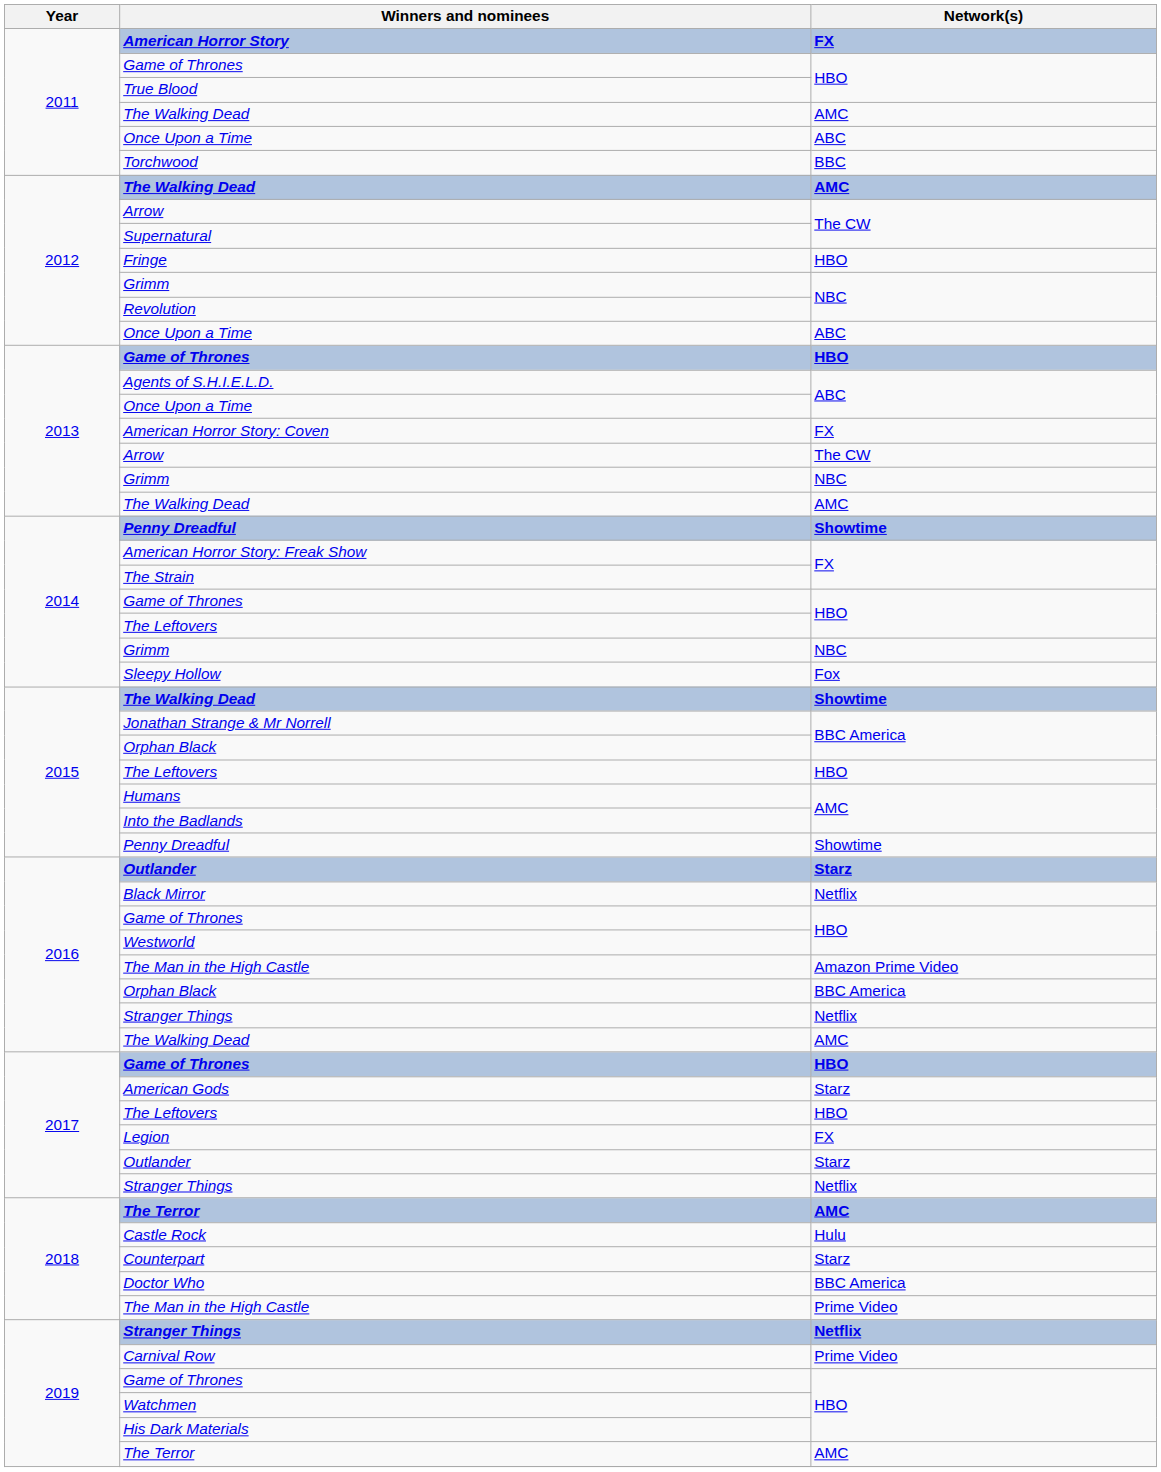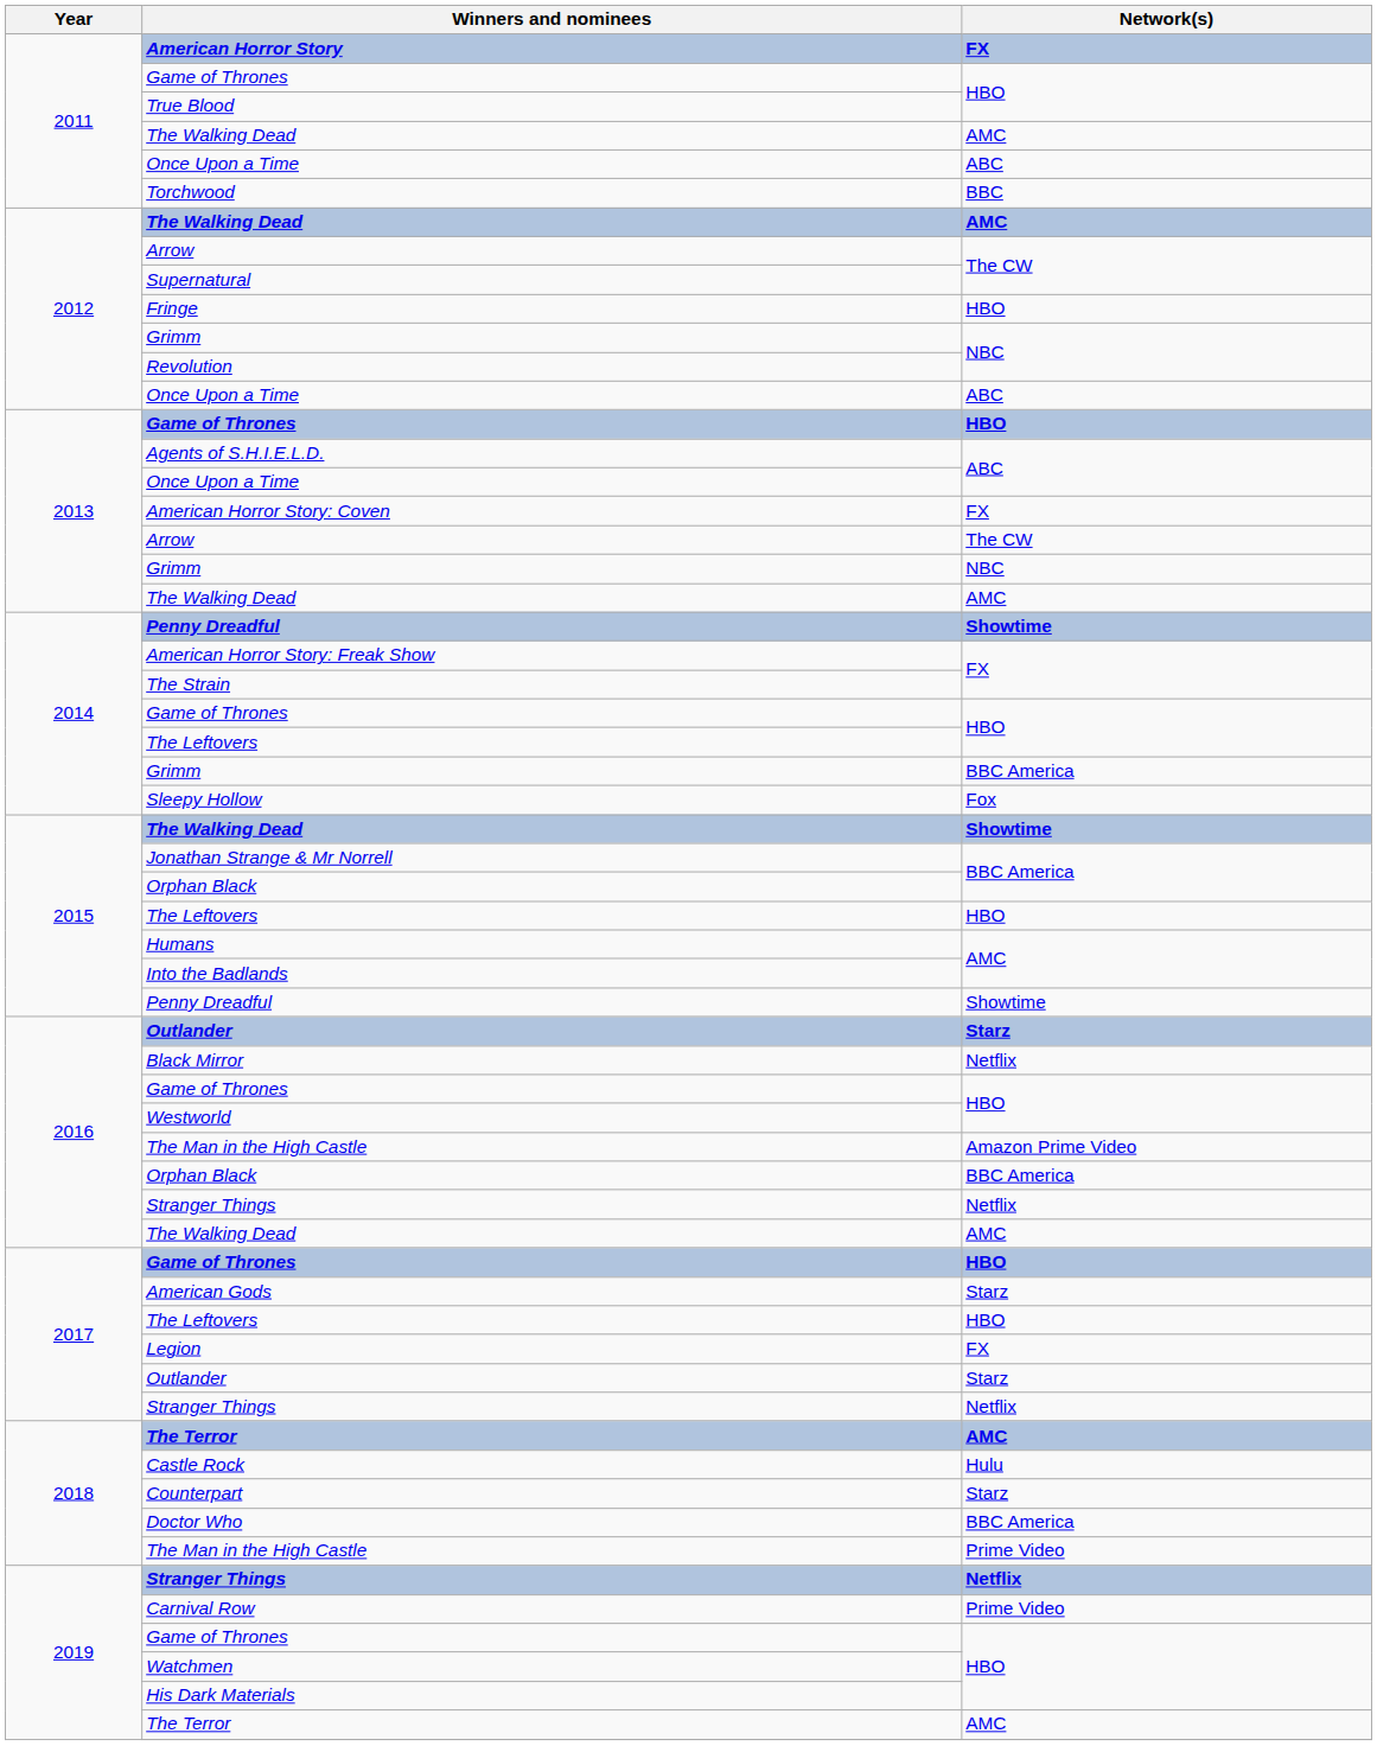 <table class="wikitable" width="95%" cellpadding="5">
 <tr>
 <th width="10%">Year</th>
 <th width="60%">Winners and nominees</th>
 <th width="30%">Network(s)</th>
 </tr>
 <tr>
 <td rowspan="6" style="text-align:center;"><a href='#'>2011</a><br></td>
 <td style="background:#B0C4DE;"><strong><em><a href='#'>American Horror Story</a></em></strong></td>
 <td style="background:#B0C4DE;"><strong><a href='#'>FX</a></strong></td>
 </tr>
 <tr>
 <td><em><a href='#'>Game of Thrones</a></em></td>
 <td rowspan="2"><a href='#'>HBO</a></td>
 </tr>
 <tr>
 <td><em><a href='#'>True Blood</a></em></td>
 </tr>
 <tr>
 <td><em><a href='#'>The Walking Dead</a></em></td>
 <td><a href='#'>AMC</a></td>
 </tr>
 <tr>
 <td><em><a href='#'>Once Upon a Time</a></em></td>
 <td><a href='#'>ABC</a></td>
 </tr>
 <tr>
 <td><em><a href='#'>Torchwood</a></em></td>
 <td><a href='#'>BBC</a></td>
 </tr>
 <tr>
 <td rowspan="7" style="text-align:center;"><a href='#'>2012</a><br></td>
 <td style="background:#B0C4DE;"><strong><em><a href='#'>The Walking Dead</a></em></strong></td>
 <td style="background:#B0C4DE;"><strong><a href='#'>AMC</a></strong></td>
 </tr>
 <tr>
 <td><em><a href='#'>Arrow</a></em></td>
 <td rowspan="2"><a href='#'>The CW</a></td>
 </tr>
 <tr>
 <td><em><a href='#'>Supernatural</a></em></td>
 </tr>
 <tr>
 <td><em><a href='#'>Fringe</a></em></td>
 <td><a href='#'>HBO</a></td>
 </tr>
 <tr>
 <td><em><a href='#'>Grimm</a></em></td>
 <td rowspan="2"><a href='#'>NBC</a></td>
 </tr>
 <tr>
 <td><em><a href='#'>Revolution</a></em></td>
 </tr>
 <tr>
 <td><em><a href='#'>Once Upon a Time</a></em></td>
 <td><a href='#'>ABC</a></td>
 </tr>
 <tr>
 <td rowspan="7" style="text-align:center;"><a href='#'>2013</a><br></td>
 <td style="background:#B0C4DE;"><strong><em><a href='#'>Game of Thrones</a></em></strong></td>
 <td style="background:#B0C4DE;"><strong><a href='#'>HBO</a></strong></td>
 </tr>
 <tr>
 <td><em><a href='#'>Agents of S.H.I.E.L.D.</a></em></td>
 <td rowspan="2"><a href='#'>ABC</a></td>
 </tr>
 <tr>
 <td><em><a href='#'>Once Upon a Time</a></em></td>
 </tr>
 <tr>
 <td><em><a href='#'>American Horror Story: Coven</a></em></td>
 <td><a href='#'>FX</a></td>
 </tr>
 <tr>
 <td><em><a href='#'>Arrow</a></em></td>
 <td><a href='#'>The CW</a></td>
 </tr>
 <tr>
 <td><em><a href='#'>Grimm</a></em></td>
 <td><a href='#'>NBC</a></td>
 </tr>
 <tr>
 <td><em><a href='#'>The Walking Dead</a></em></td>
 <td><a href='#'>AMC</a></td>
 </tr>
 <tr>
 <td rowspan="7" style="text-align:center;"><a href='#'>2014</a><br></td>
 <td style="background:#B0C4DE;"><strong><em><a href='#'>Penny Dreadful</a></em></strong></td>
 <td style="background:#B0C4DE;"><strong><a href='#'>Showtime</a></strong></td>
 </tr>
 <tr>
 <td><em><a href='#'>American Horror Story: Freak Show</a></em></td>
 <td rowspan="2"><a href='#'>FX</a></td>
 </tr>
 <tr>
 <td><em><a href='#'>The Strain</a></em></td>
 </tr>
 <tr>
 <td><em><a href='#'>Game of Thrones</a></em></td>
 <td rowspan="2"><a href='#'>HBO</a></td>
 </tr>
 <tr>
 <td><em><a href='#'>The Leftovers</a></em></td>
 </tr>
 <tr>
 <td><em><a href='#'>Grimm</a></em></td>
-<td><a href='#'>NBC</a></td>
+<td><a href='#'>BBC America</a></td>
 </tr>
 <tr>
 <td><em><a href='#'>Sleepy Hollow</a></em></td>
 <td><a href='#'>Fox</a></td>
 </tr>
 <tr>
 <td rowspan="7" style="text-align:center;"><a href='#'>2015</a><br></td>
 <td style="background:#B0C4DE;"><strong><em><a href='#'>The Walking Dead</a></em></strong></td>
 <td style="background:#B0C4DE;"><strong><a href='#'>Showtime</a></strong></td>
 </tr>
 <tr>
 <td><em><a href='#'>Jonathan Strange & Mr Norrell</a></em></td>
 <td rowspan="2"><a href='#'>BBC America</a></td>
 </tr>
 <tr>
 <td><em><a href='#'>Orphan Black</a></em></td>
 </tr>
 <tr>
 <td><em><a href='#'>The Leftovers</a></em></td>
 <td><a href='#'>HBO</a></td>
 </tr>
 <tr>
 <td><em><a href='#'>Humans</a></em></td>
 <td rowspan="2"><a href='#'>AMC</a></td>
 </tr>
 <tr>
 <td><em><a href='#'>Into the Badlands</a></em></td>
 </tr>
 <tr>
 <td><em><a href='#'>Penny Dreadful</a></em></td>
 <td><a href='#'>Showtime</a></td>
 </tr>
 <tr>
 <td rowspan="8" style="text-align:center;"><a href='#'>2016</a><br></td>
 <td style="background:#B0C4DE;"><strong><em><a href='#'>Outlander</a></em></strong></td>
 <td style="background:#B0C4DE;"><strong><a href='#'>Starz</a></strong></td>
 </tr>
 <tr>
 <td><em><a href='#'>Black Mirror</a></em></td>
 <td><a href='#'>Netflix</a></td>
 </tr>
 <tr>
 <td><em><a href='#'>Game of Thrones</a></em></td>
 <td rowspan="2"><a href='#'>HBO</a></td>
 </tr>
 <tr>
 <td><em><a href='#'>Westworld</a></em></td>
 </tr>
 <tr>
 <td><em><a href='#'>The Man in the High Castle</a></em></td>
 <td><a href='#'>Amazon Prime Video</a></td>
 </tr>
 <tr>
 <td><em><a href='#'>Orphan Black</a></em></td>
 <td><a href='#'>BBC America</a></td>
 </tr>
 <tr>
 <td><em><a href='#'>Stranger Things</a></em></td>
 <td><a href='#'>Netflix</a></td>
 </tr>
 <tr>
 <td><em><a href='#'>The Walking Dead</a></em></td>
 <td><a href='#'>AMC</a></td>
 </tr>
 <tr>
 <td rowspan="6" style="text-align:center;"><a href='#'>2017</a><br></td>
 <td style="background:#B0C4DE;"><strong><em><a href='#'>Game of Thrones</a></em></strong></td>
 <td style="background:#B0C4DE;"><strong><a href='#'>HBO</a></strong></td>
 </tr>
 <tr>
 <td><em><a href='#'>American Gods</a></em></td>
 <td><a href='#'>Starz</a></td>
 </tr>
 <tr>
 <td><em><a href='#'>The Leftovers</a></em></td>
 <td><a href='#'>HBO</a></td>
 </tr>
 <tr>
 <td><em><a href='#'>Legion</a></em></td>
 <td><a href='#'>FX</a></td>
 </tr>
 <tr>
 <td><em><a href='#'>Outlander</a></em></td>
 <td><a href='#'>Starz</a></td>
 </tr>
 <tr>
 <td><em><a href='#'>Stranger Things</a></em></td>
 <td><a href='#'>Netflix</a></td>
 </tr>
 <tr>
 <td rowspan="5" style="text-align:center;"><a href='#'>2018</a><br></td>
 <td style="background:#B0C4DE;"><strong><em><a href='#'>The Terror</a></em></strong></td>
 <td style="background:#B0C4DE;"><strong><a href='#'>AMC</a></strong></td>
 </tr>
 <tr>
 <td><em><a href='#'>Castle Rock</a></em></td>
 <td><a href='#'>Hulu</a></td>
 </tr>
 <tr>
 <td><em><a href='#'>Counterpart</a></em></td>
 <td><a href='#'>Starz</a></td>
 </tr>
 <tr>
 <td><em><a href='#'>Doctor Who</a></em></td>
 <td><a href='#'>BBC America</a></td>
 </tr>
 <tr>
 <td><em><a href='#'>The Man in the High Castle</a></em></td>
 <td><a href='#'>Prime Video</a></td>
 </tr>
 <tr>
 <td rowspan="7" style="text-align:center;"><a href='#'>2019</a><br></td>
 <td style="background:#B0C4DE;"><strong><em><a href='#'>Stranger Things</a></em></strong></td>
 <td style="background:#B0C4DE;"><strong><a href='#'>Netflix</a></strong></td>
 </tr>
 <tr>
 <td><em><a href='#'>Carnival Row</a></em></td>
 <td><a href='#'>Prime Video</a></td>
 </tr>
 <tr>
 <td><em><a href='#'>Game of Thrones</a></em></td>
 <td rowspan="3"><a href='#'>HBO</a></td>
 </tr>
 <tr>
 <td><em><a href='#'>Watchmen</a></em></td>
 </tr>
 <tr>
 <td><em><a href='#'>His Dark Materials</a></em></td>
 </tr>
 <tr>
 <td><em><a href='#'>The Terror</a></em></td>
 <td><a href='#'>AMC</a></td>
 </tr>
 <tr>
 </tr>
 </table>
